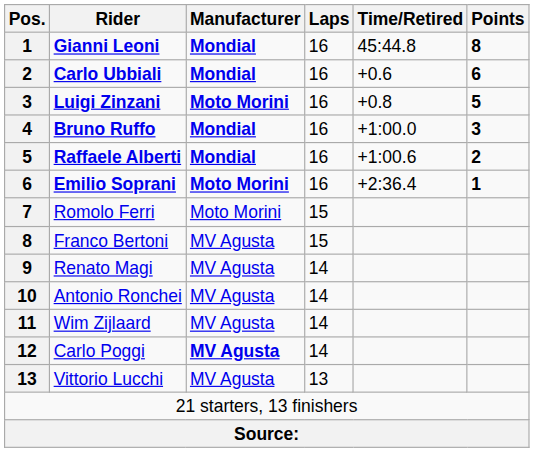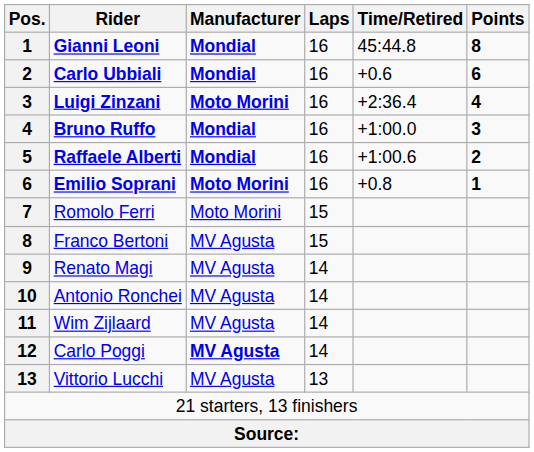 <table class="wikitable" style="font-size: 95%;">
 <tr>
 <th>Pos.</th>
 <th>Rider</th>
 <th>Manufacturer</th>
 <th>Laps</th>
 <th>Time/Retired</th>
 <th>Points</th>
 </tr>
 <tr>
 <th>1</th>
 <td> <strong><a href='#'>Gianni Leoni</a></strong></td>
 <td><strong><a href='#'>Mondial</a></strong></td>
 <td>16</td>
 <td>45:44.8</td>
 <td><strong>8</strong></td>
 </tr>
 <tr>
 <th>2</th>
 <td> <strong><a href='#'>Carlo Ubbiali</a></strong></td>
 <td><strong><a href='#'>Mondial</a></strong></td>
 <td>16</td>
 <td>+0.6</td>
 <td><strong>6</strong></td>
 </tr>
 <tr>
 <th>3</th>
 <td> <strong><a href='#'>Luigi Zinzani</a></strong></td>
 <td><strong><a href='#'>Moto Morini</a></strong></td>
 <td>16</td>
-<td>+0.8</td>
-<td><strong>5</strong></td>
+<td>+2:36.4</td>
+<td><strong>4</strong></td>
 </tr>
 <tr>
 <th>4</th>
 <td> <strong><a href='#'>Bruno Ruffo</a></strong></td>
 <td><strong><a href='#'>Mondial</a></strong></td>
 <td>16</td>
 <td>+1:00.0</td>
 <td><strong>3</strong></td>
 </tr>
 <tr>
 <th>5</th>
 <td> <strong><a href='#'>Raffaele Alberti</a></strong></td>
 <td><strong><a href='#'>Mondial</a></strong></td>
 <td>16</td>
 <td>+1:00.6</td>
 <td><strong>2</strong></td>
 </tr>
 <tr>
 <th>6</th>
 <td> <strong><a href='#'>Emilio Soprani</a></strong></td>
 <td><strong><a href='#'>Moto Morini</a></strong></td>
 <td>16</td>
-<td>+2:36.4</td>
+<td>+0.8</td>
 <td><strong>1</strong></td>
 </tr>
 <tr>
 <th>7</th>
 <td> <a href='#'>Romolo Ferri</a></td>
 <td><a href='#'>Moto Morini</a></td>
 <td>15</td>
 <td></td>
 <td></td>
 </tr>
 <tr>
 <th>8</th>
 <td> <a href='#'>Franco Bertoni</a></td>
 <td><a href='#'>MV Agusta</a></td>
 <td>15</td>
 <td></td>
 <td></td>
 </tr>
 <tr>
 <th>9</th>
 <td> <a href='#'>Renato Magi</a></td>
 <td><a href='#'>MV Agusta</a></td>
 <td>14</td>
 <td></td>
 <td></td>
 </tr>
 <tr>
 <th>10</th>
 <td> <a href='#'>Antonio Ronchei</a></td>
 <td><a href='#'>MV Agusta</a></td>
 <td>14</td>
 <td></td>
 <td></td>
 </tr>
 <tr>
 <th>11</th>
 <td> <a href='#'>Wim Zijlaard</a></td>
 <td><a href='#'>MV Agusta</a></td>
 <td>14</td>
 <td></td>
 <td></td>
 </tr>
 <tr>
 <th>12</th>
 <td> <a href='#'>Carlo Poggi</a></td>
 <td><strong><a href='#'>MV Agusta</a></strong></td>
 <td>14</td>
 <td></td>
 <td></td>
 </tr>
 <tr>
 <th>13</th>
 <td> <a href='#'>Vittorio Lucchi</a></td>
 <td><a href='#'>MV Agusta</a></td>
 <td>13</td>
 <td></td>
 <td></td>
 </tr>
 <tr>
 <td colspan=6 align=center>21 starters, 13 finishers</td>
 </tr>
 <tr>
 <th colspan=6><strong>Source</strong>:</th>
 </tr>
 </table>
